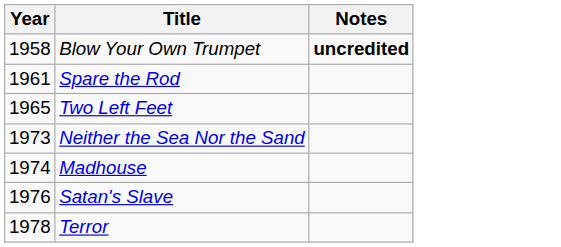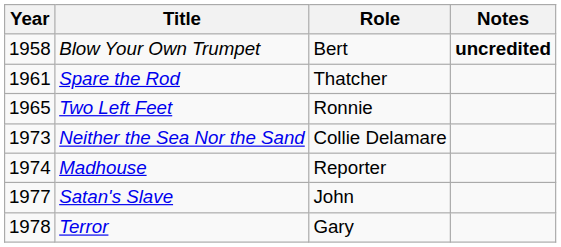 <table class="wikitable">
 <tr>
 <th>Year</th>
 <th>Title</th>
+<th>Role</th>
 <th>Notes</th>
 </tr>
 <tr>
 <td>1958</td>
 <td><em>Blow Your Own Trumpet</em></td>
+<td>Bert</td>
 <td><strong>uncredited</strong></td>
 </tr>
 <tr>
 <td>1961</td>
 <td><em><a href='#'>Spare the Rod</a></em></td>
+<td>Thatcher</td>
 <td></td>
 </tr>
 <tr>
 <td>1965</td>
 <td><em><a href='#'>Two Left Feet</a></em></td>
+<td>Ronnie</td>
 <td></td>
 </tr>
 <tr>
 <td>1973</td>
 <td><em><a href='#'>Neither the Sea Nor the Sand</a></em></td>
+<td>Collie Delamare</td>
 <td></td>
 </tr>
 <tr>
 <td>1974</td>
 <td><em><a href='#'>Madhouse</a></em></td>
+<td>Reporter</td>
 <td></td>
 </tr>
 <tr>
-<td>1976</td>
+<td>1977</td>
 <td><em><a href='#'>Satan's Slave</a></em></td>
+<td>John</td>
 <td></td>
 </tr>
 <tr>
 <td>1978</td>
 <td><em><a href='#'>Terror</a></em></td>
+<td>Gary</td>
 <td></td>
 </tr>
 </table>
